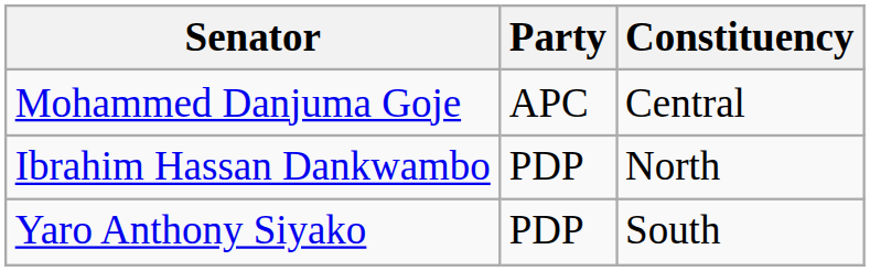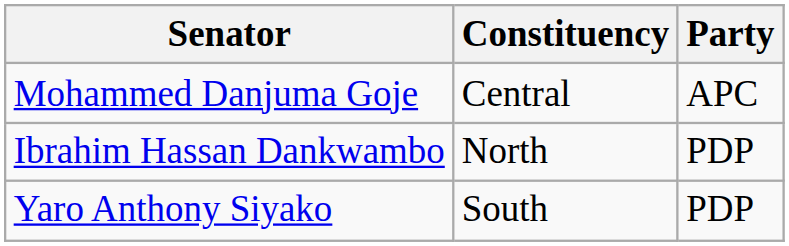 <table class="wikitable" border="1">
 <tr>
 <th>Senator</th>
+<th>Constituency</th>
 <th>Party</th>
-<th>Constituency</th>
 </tr>
 <tr>
 <td><a href='#'>Mohammed Danjuma Goje</a></td>
+<td>Central</td>
 <td>APC</td>
-<td>Central</td>
 </tr>
 <tr>
 <td><a href='#'>Ibrahim Hassan Dankwambo</a></td>
+<td>North</td>
 <td>PDP</td>
-<td>North</td>
 </tr>
 <tr>
 <td><a href='#'>Yaro Anthony Siyako</a></td>
+<td>South</td>
 <td>PDP</td>
-<td>South</td>
 </tr>
 </table>
